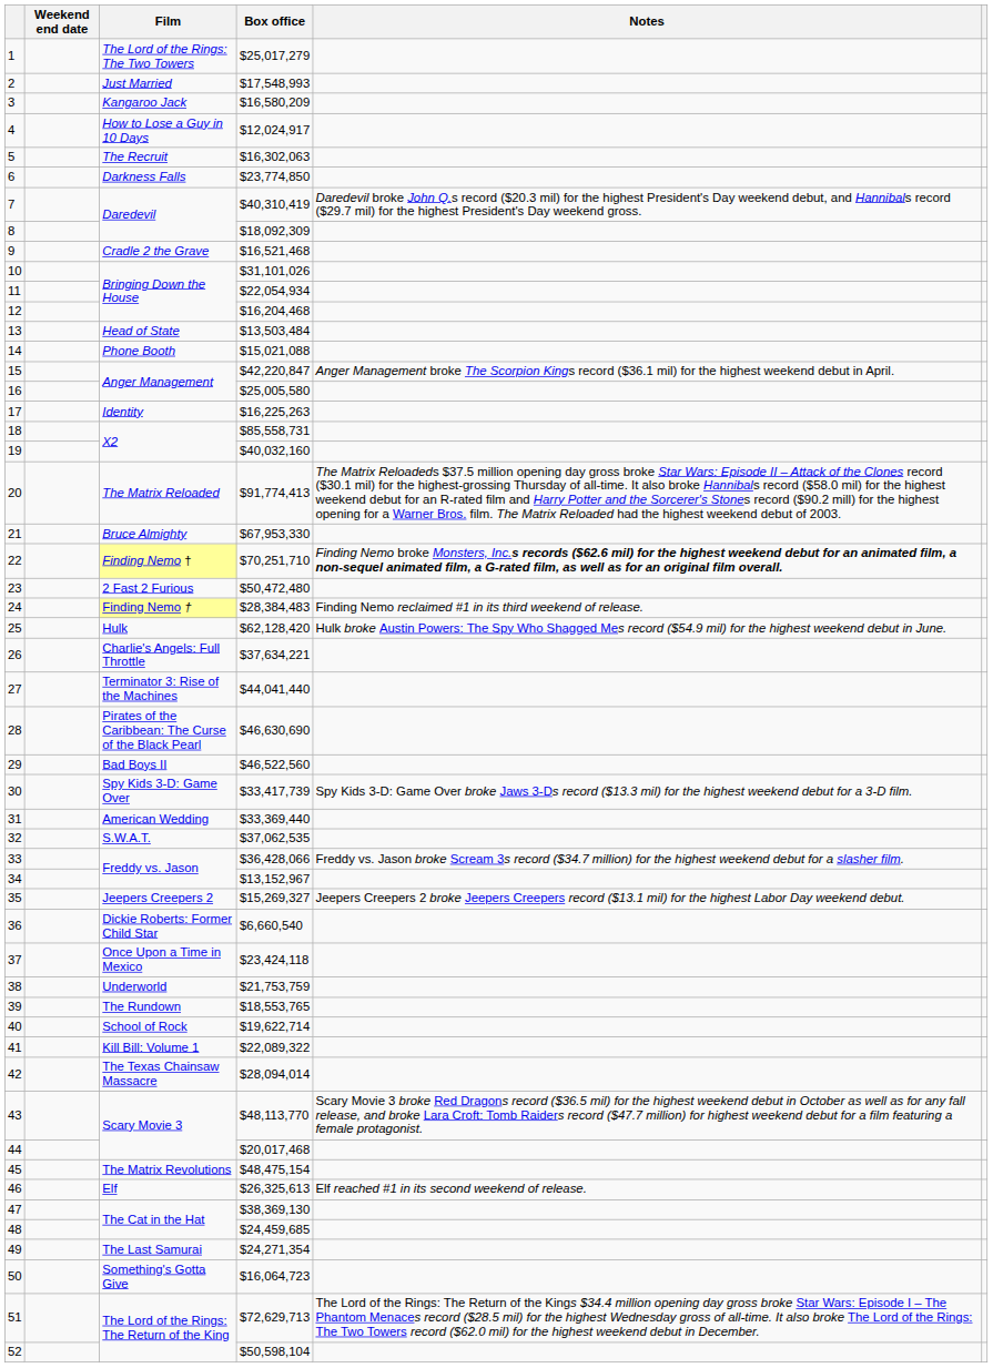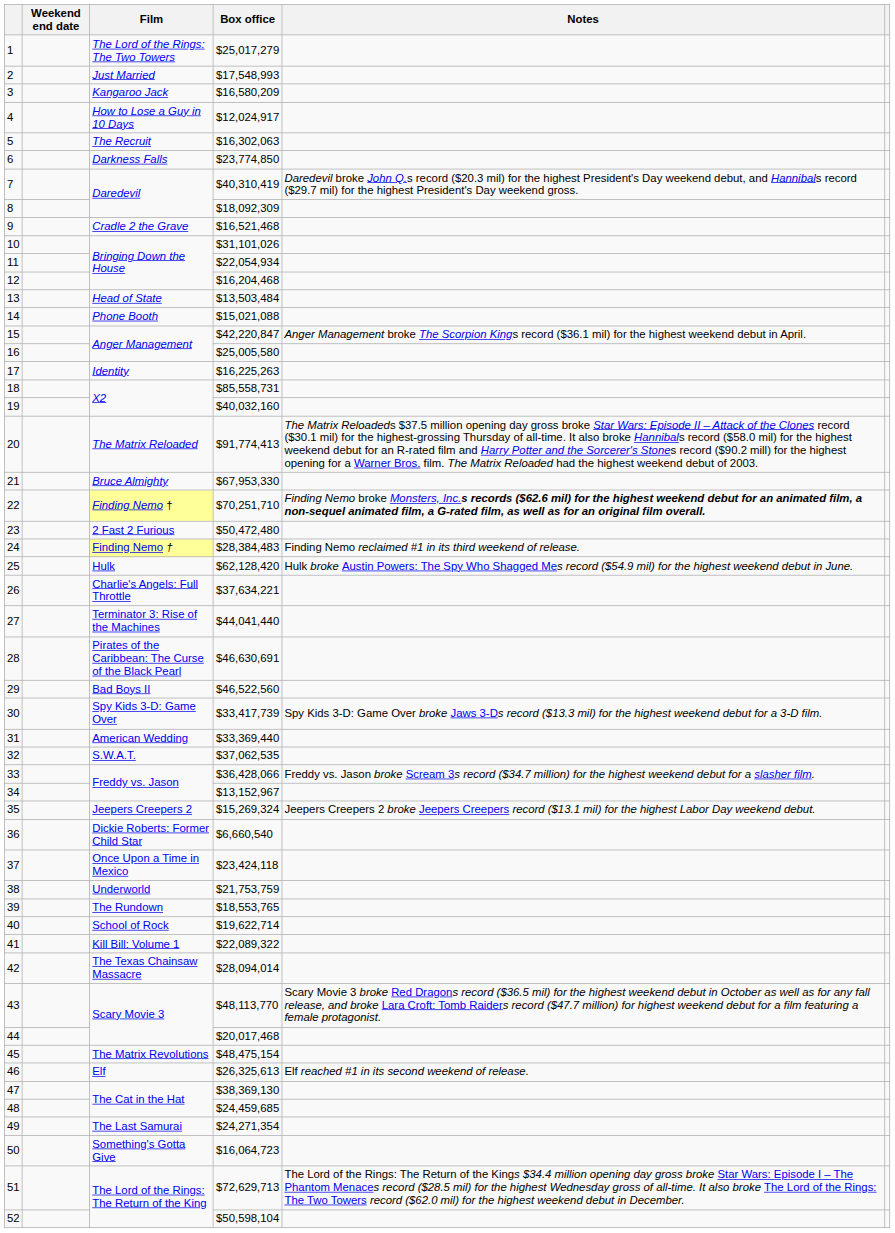 <table class="wikitable sortable">
 <tr>
 <th></th>
 <th>Weekend end date</th>
 <th>Film</th>
 <th>Box office</th>
 <th>Notes</th>
 <th class="unsortable"></th>
 </tr>
 <tr>
 <td>1</td>
 <td></td>
 <td><em><a href='#'>The Lord of the Rings: The Two Towers</a></em></td>
 <td>$25,017,279</td>
 <td></td>
 <td></td>
 </tr>
 <tr>
 <td>2</td>
 <td></td>
 <td><em><a href='#'>Just Married</a></em></td>
 <td>$17,548,993</td>
 <td></td>
 <td></td>
 </tr>
 <tr>
 <td>3</td>
 <td></td>
 <td><em><a href='#'>Kangaroo Jack</a></em></td>
 <td>$16,580,209</td>
 <td></td>
 <td></td>
 </tr>
 <tr>
 <td>4</td>
 <td></td>
 <td><em><a href='#'>How to Lose a Guy in 10 Days</a></em></td>
 <td>$12,024,917</td>
 <td></td>
 <td></td>
 </tr>
 <tr>
 <td>5</td>
 <td></td>
 <td><em><a href='#'>The Recruit</a></em></td>
 <td>$16,302,063</td>
 <td></td>
 <td></td>
 </tr>
 <tr>
 <td>6</td>
 <td></td>
 <td><em><a href='#'>Darkness Falls</a></em></td>
 <td>$23,774,850</td>
 <td></td>
 <td></td>
 </tr>
 <tr>
 <td>7</td>
 <td></td>
 <td rowspan="2"><em><a href='#'>Daredevil</a></em></td>
 <td>$40,310,419</td>
 <td><em>Daredevil</em> broke <em><a href='#'>John Q.</a></em>s record ($20.3 mil) for the highest President's Day weekend debut, and <em><a href='#'>Hannibal</a></em>s record ($29.7 mil) for the highest President's Day weekend gross.</td>
 <td></td>
 </tr>
 <tr>
 <td>8</td>
 <td></td>
 <td>$18,092,309</td>
 <td></td>
 <td></td>
 </tr>
 <tr>
 <td>9</td>
 <td></td>
 <td><em><a href='#'>Cradle 2 the Grave</a></em></td>
 <td>$16,521,468</td>
 <td></td>
 <td></td>
 </tr>
 <tr>
 <td>10</td>
 <td></td>
 <td rowspan="3"><em><a href='#'>Bringing Down the House</a></em></td>
 <td>$31,101,026</td>
 <td></td>
 <td></td>
 </tr>
 <tr>
 <td>11</td>
 <td></td>
 <td>$22,054,934</td>
 <td></td>
 <td></td>
 </tr>
 <tr>
 <td>12</td>
 <td></td>
 <td>$16,204,468</td>
 <td></td>
 <td></td>
 </tr>
 <tr>
 <td>13</td>
 <td></td>
 <td><em><a href='#'>Head of State</a></em></td>
 <td>$13,503,484</td>
 <td></td>
 <td></td>
 </tr>
 <tr>
 <td>14</td>
 <td></td>
 <td><em><a href='#'>Phone Booth</a></em></td>
 <td>$15,021,088</td>
 <td></td>
 <td></td>
 </tr>
 <tr>
 <td>15</td>
 <td></td>
 <td rowspan="2"><em><a href='#'>Anger Management</a></em></td>
 <td>$42,220,847</td>
 <td><em>Anger Management</em> broke <em><a href='#'>The Scorpion King</a></em>s record ($36.1 mil) for the highest weekend debut in April.</td>
 <td></td>
 </tr>
 <tr>
 <td>16</td>
 <td></td>
 <td>$25,005,580</td>
 <td></td>
 <td></td>
 </tr>
 <tr>
 <td>17</td>
 <td></td>
 <td><em><a href='#'>Identity</a></em></td>
 <td>$16,225,263</td>
 <td></td>
 <td></td>
 </tr>
 <tr>
 <td>18</td>
 <td></td>
 <td rowspan="2"><em><a href='#'>X2</a></em></td>
 <td>$85,558,731</td>
 <td></td>
 <td></td>
 </tr>
 <tr>
 <td>19</td>
 <td></td>
 <td>$40,032,160</td>
 <td></td>
 <td></td>
 </tr>
 <tr>
 <td>20</td>
 <td></td>
 <td><em><a href='#'>The Matrix Reloaded</a></em></td>
 <td>$91,774,413</td>
 <td><em>The Matrix Reloaded</em>s $37.5 million opening day gross broke <em><a href='#'>Star Wars: Episode II – Attack of the Clones</a></em> record ($30.1 mil) for the highest-grossing Thursday of all-time. It also broke <em><a href='#'>Hannibal</a></em>s record ($58.0 mil) for the highest weekend debut for an R-rated film and <em><a href='#'>Harry Potter and the Sorcerer's Stone</a></em>s record ($90.2 mill) for the highest opening for a <a href='#'>Warner Bros.</a> film. <em>The Matrix Reloaded</em> had the highest weekend debut of 2003.</td>
 <td></td>
 </tr>
 <tr>
 <td>21</td>
 <td></td>
 <td><em><a href='#'>Bruce Almighty</a></em></td>
 <td>$67,953,330</td>
 <td></td>
 <td></td>
 </tr>
 <tr>
 <td>22</td>
 <td></td>
 <td style="background-color:#FFFF99"><em><a href='#'>Finding Nemo</a></em> †</td>
 <td>$70,251,710</td>
 <td><em>Finding Nemo</em> broke <em><a href='#'>Monsters, Inc.</a><strong>s records ($62.6 mil) for the highest weekend debut for an animated film, a non-sequel animated film, a G-rated film, as well as for an original film overall.</td>
 <td></td>
 </tr>
 <tr>
 <td>23</td>
 <td></td>
 <td></em><a href='#'>2 Fast 2 Furious</a><em></td>
 <td>$50,472,480</td>
 <td></td>
 <td></td>
 </tr>
 <tr>
 <td>24</td>
 <td></td>
 <td style="background-color:#FFFF99"></em><a href='#'>Finding Nemo</a><em> †</td>
 <td>$28,384,483</td>
 <td></em>Finding Nemo<em> reclaimed #1 in its third weekend of release.</td>
 <td></td>
 </tr>
 <tr>
 <td>25</td>
 <td></td>
 <td></em><a href='#'>Hulk</a><em></td>
 <td>$62,128,420</td>
 <td></em>Hulk<em> broke </em><a href='#'>Austin Powers: The Spy Who Shagged Me</a><em>s record ($54.9 mil) for the highest weekend debut in June.</td>
 <td></td>
 </tr>
 <tr>
 <td>26</td>
 <td></td>
 <td></em><a href='#'>Charlie's Angels: Full Throttle</a><em></td>
 <td>$37,634,221</td>
 <td></td>
 <td></td>
 </tr>
 <tr>
 <td>27</td>
 <td></td>
 <td></em><a href='#'>Terminator 3: Rise of the Machines</a><em></td>
 <td>$44,041,440</td>
 <td></td>
 <td></td>
 </tr>
 <tr>
 <td>28</td>
 <td></td>
 <td></em><a href='#'>Pirates of the Caribbean: The Curse of the Black Pearl</a><em></td>
-<td>$46,630,690</td>
+<td>$46,630,691</td>
 <td></td>
 <td></td>
 </tr>
 <tr>
 <td>29</td>
 <td></td>
 <td></em><a href='#'>Bad Boys II</a><em></td>
 <td>$46,522,560</td>
 <td></td>
 <td></td>
 </tr>
 <tr>
 <td>30</td>
 <td></td>
 <td></em><a href='#'>Spy Kids 3-D: Game Over</a><em></td>
 <td>$33,417,739</td>
 <td></em>Spy Kids 3-D: Game Over<em> broke </em><a href='#'>Jaws 3-D</a><em>s record ($13.3 mil) for the highest weekend debut for a 3-D film.</td>
 <td></td>
 </tr>
 <tr>
 <td>31</td>
 <td></td>
 <td></em><a href='#'>American Wedding</a><em></td>
 <td>$33,369,440</td>
 <td></td>
 <td></td>
 </tr>
 <tr>
 <td>32</td>
 <td></td>
 <td></em><a href='#'>S.W.A.T.</a><em></td>
 <td>$37,062,535</td>
 <td></td>
 <td></td>
 </tr>
 <tr>
 <td>33</td>
 <td></td>
 <td rowspan="2"></em><a href='#'>Freddy vs. Jason</a><em></td>
 <td>$36,428,066</td>
 <td></em>Freddy vs. Jason<em> broke </em><a href='#'>Scream 3</a><em>s record ($34.7 million) for the highest weekend debut for a <a href='#'>slasher film</a>.</td>
 <td></td>
 </tr>
 <tr>
 <td>34</td>
 <td></td>
 <td>$13,152,967</td>
 <td></td>
 <td></td>
 </tr>
 <tr>
 <td>35</td>
 <td></td>
 <td></em><a href='#'>Jeepers Creepers 2</a><em></td>
-<td>$15,269,327</td>
+<td>$15,269,324</td>
 <td></em>Jeepers Creepers 2<em> broke </em><a href='#'>Jeepers Creepers</a><em> record ($13.1 mil) for the highest Labor Day weekend debut.</td>
 <td></td>
 </tr>
 <tr>
 <td>36</td>
 <td></td>
 <td></em><a href='#'>Dickie Roberts: Former Child Star</a><em></td>
 <td>$6,660,540</td>
 <td></td>
 <td></td>
 </tr>
 <tr>
 <td>37</td>
 <td></td>
 <td></em><a href='#'>Once Upon a Time in Mexico</a><em></td>
 <td>$23,424,118</td>
 <td></td>
 <td></td>
 </tr>
 <tr>
 <td>38</td>
 <td></td>
 <td></em><a href='#'>Underworld</a><em></td>
 <td>$21,753,759</td>
 <td></td>
 <td></td>
 </tr>
 <tr>
 <td>39</td>
 <td></td>
 <td></em><a href='#'>The Rundown</a><em></td>
 <td>$18,553,765</td>
 <td></td>
 <td></td>
 </tr>
 <tr>
 <td>40</td>
 <td></td>
 <td></em><a href='#'>School of Rock</a><em></td>
 <td>$19,622,714</td>
 <td></td>
 <td></td>
 </tr>
 <tr>
 <td>41</td>
 <td></td>
 <td></em><a href='#'>Kill Bill: Volume 1</a><em></td>
 <td>$22,089,322</td>
 <td></td>
 <td></td>
 </tr>
 <tr>
 <td>42</td>
 <td></td>
 <td></em><a href='#'>The Texas Chainsaw Massacre</a><em></td>
 <td>$28,094,014</td>
 <td></td>
 <td></td>
 </tr>
 <tr>
 <td>43</td>
 <td></td>
 <td rowspan="2"></em><a href='#'>Scary Movie 3</a><em></td>
 <td>$48,113,770</td>
 <td></em>Scary Movie 3<em> broke </em><a href='#'>Red Dragon</a><em>s record ($36.5 mil) for the highest weekend debut in October as well as for any fall release, and broke </em><a href='#'>Lara Croft: Tomb Raider</a><em>s record ($47.7 million) for highest weekend debut for a film featuring a female protagonist.</td>
 <td></td>
 </tr>
 <tr>
 <td>44</td>
 <td></td>
 <td>$20,017,468</td>
 <td></td>
 <td></td>
 </tr>
 <tr>
 <td>45</td>
 <td></td>
 <td></em><a href='#'>The Matrix Revolutions</a><em></td>
 <td>$48,475,154</td>
 <td></td>
 <td></td>
 </tr>
 <tr>
 <td>46</td>
 <td></td>
 <td></em><a href='#'>Elf</a><em></td>
 <td>$26,325,613</td>
 <td></em>Elf<em> reached #1 in its second weekend of release.</td>
 <td></td>
 </tr>
 <tr>
 <td>47</td>
 <td></td>
 <td rowspan="2"></em><a href='#'>The Cat in the Hat</a><em></td>
 <td>$38,369,130</td>
 <td></td>
 <td></td>
 </tr>
 <tr>
 <td>48</td>
 <td></td>
 <td>$24,459,685</td>
 <td></td>
 <td></td>
 </tr>
 <tr>
 <td>49</td>
 <td></td>
 <td></em><a href='#'>The Last Samurai</a><em></td>
 <td>$24,271,354</td>
 <td></td>
 <td></td>
 </tr>
 <tr>
 <td>50</td>
 <td></td>
 <td></em><a href='#'>Something's Gotta Give</a><em></td>
 <td>$16,064,723</td>
 <td></td>
 <td></td>
 </tr>
 <tr>
 <td>51</td>
 <td></td>
 <td rowspan="2"></em><a href='#'>The Lord of the Rings: The Return of the King</a><em></td>
 <td>$72,629,713</td>
 <td></em>The Lord of the Rings: The Return of the King<em>s $34.4 million opening day gross broke </em><a href='#'>Star Wars: Episode I – The Phantom Menace</a><em>s record ($28.5 mil) for the highest Wednesday gross of all-time. It also broke </em><a href='#'>The Lord of the Rings: The Two Towers</a><em> record ($62.0 mil) for the highest weekend debut in December.</td>
 <td></td>
 </tr>
 <tr>
 <td>52</td>
 <td></td>
 <td>$50,598,104</td>
 <td></td>
 <td></td>
 </tr>
 </table>
